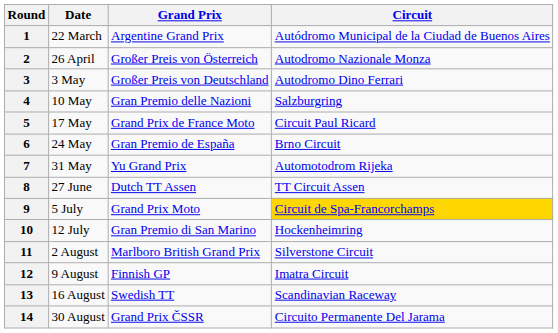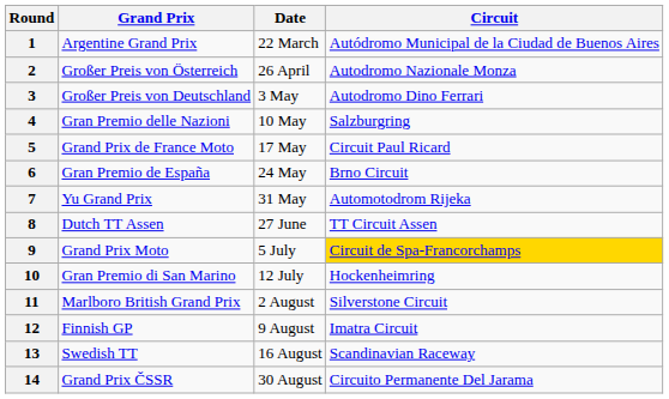 <table class="wikitable" style="font-size: 85%;">
 <tr>
 <th>Round</th>
+<th><a href='#'>Grand Prix</a></th>
 <th>Date</th>
-<th><a href='#'>Grand Prix</a></th>
 <th><a href='#'>Circuit</a></th>
 </tr>
 <tr>
 <th>1</th>
+<td> <a href='#'>Argentine Grand Prix</a></td>
 <td>22 March</td>
-<td> <a href='#'>Argentine Grand Prix</a></td>
 <td><a href='#'>Autódromo Municipal de la Ciudad de Buenos Aires</a></td>
 </tr>
 <tr>
 <th>2</th>
+<td> <a href='#'>Großer Preis von Österreich</a></td>
 <td>26 April</td>
-<td> <a href='#'>Großer Preis von Österreich</a></td>
 <td><a href='#'>Autodromo Nazionale Monza</a></td>
 </tr>
 <tr>
 <th>3</th>
+<td> <a href='#'>Großer Preis von Deutschland</a></td>
 <td>3 May</td>
-<td> <a href='#'>Großer Preis von Deutschland</a></td>
 <td><a href='#'>Autodromo Dino Ferrari</a></td>
 </tr>
 <tr>
 <th>4</th>
+<td> <a href='#'>Gran Premio delle Nazioni</a></td>
 <td>10 May</td>
-<td> <a href='#'>Gran Premio delle Nazioni</a></td>
 <td><a href='#'>Salzburgring</a></td>
 </tr>
 <tr>
 <th>5</th>
+<td> <a href='#'>Grand Prix de France Moto</a></td>
 <td>17 May</td>
-<td> <a href='#'>Grand Prix de France Moto</a></td>
 <td><a href='#'>Circuit Paul Ricard</a></td>
 </tr>
 <tr>
 <th>6</th>
+<td> <a href='#'>Gran Premio de España</a></td>
 <td>24 May</td>
-<td> <a href='#'>Gran Premio de España</a></td>
 <td><a href='#'>Brno Circuit</a></td>
 </tr>
 <tr>
 <th>7</th>
+<td> <a href='#'>Yu Grand Prix</a></td>
 <td>31 May</td>
-<td> <a href='#'>Yu Grand Prix</a></td>
 <td><a href='#'>Automotodrom Rijeka</a></td>
 </tr>
 <tr>
 <th>8</th>
+<td> <a href='#'>Dutch TT Assen</a></td>
 <td>27 June</td>
-<td> <a href='#'>Dutch TT Assen</a></td>
 <td><a href='#'>TT Circuit Assen</a></td>
 </tr>
 <tr>
 <th>9</th>
+<td> <a href='#'>Grand Prix Moto</a></td>
 <td>5 July</td>
-<td> <a href='#'>Grand Prix Moto</a></td>
 <td style="background: gold;"><a href='#'>Circuit de Spa-Francorchamps</a></td>
 </tr>
 <tr>
 <th>10</th>
+<td> <a href='#'>Gran Premio di San Marino</a></td>
 <td>12 July</td>
-<td> <a href='#'>Gran Premio di San Marino</a></td>
 <td><a href='#'>Hockenheimring</a></td>
 </tr>
 <tr>
 <th>11</th>
+<td> <a href='#'>Marlboro British Grand Prix</a></td>
 <td>2 August</td>
-<td> <a href='#'>Marlboro British Grand Prix</a></td>
 <td><a href='#'>Silverstone Circuit</a></td>
 </tr>
 <tr>
 <th>12</th>
+<td> <a href='#'>Finnish GP</a></td>
 <td>9 August</td>
-<td> <a href='#'>Finnish GP</a></td>
 <td><a href='#'>Imatra Circuit</a></td>
 </tr>
 <tr>
 <th>13</th>
+<td> <a href='#'>Swedish TT</a></td>
 <td>16 August</td>
-<td> <a href='#'>Swedish TT</a></td>
 <td><a href='#'>Scandinavian Raceway</a></td>
 </tr>
 <tr>
 <th>14</th>
+<td> <a href='#'>Grand Prix ČSSR</a></td>
 <td>30 August</td>
-<td> <a href='#'>Grand Prix ČSSR</a></td>
 <td><a href='#'>Circuito Permanente Del Jarama</a></td>
 </tr>
 </table>
